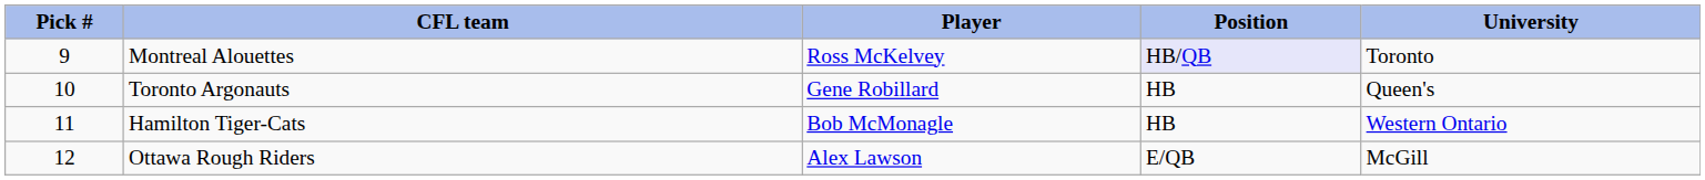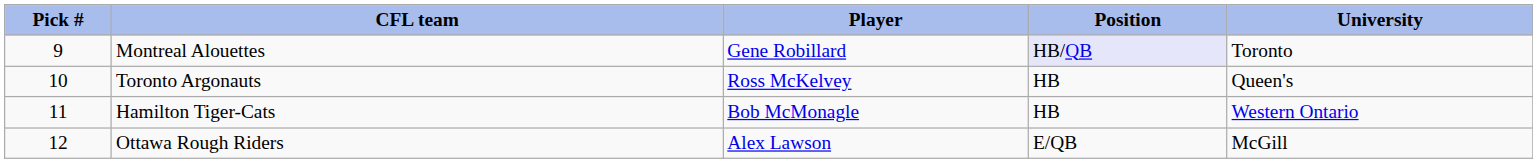 <table class="wikitable" style="width: 100%">
 <tr>
 <th style="background:#A8BDEC;" width=7%>Pick #</th>
 <th width=40% style="background:#A8BDEC;">CFL team</th>
 <th width=20% style="background:#A8BDEC;">Player</th>
 <th width=13% style="background:#A8BDEC;">Position</th>
 <th width=20% style="background:#A8BDEC;">University</th>
 </tr>
 <tr>
 <td align=center>9</td>
 <td>Montreal Alouettes</td>
-<td><a href='#'>Ross McKelvey</a></td>
+<td><a href='#'>Gene Robillard</a></td>
 <td style="background: lavender;">HB/<a href='#'>QB</a></td>
 <td>Toronto</td>
 </tr>
 <tr>
 <td align=center>10</td>
 <td>Toronto Argonauts</td>
-<td><a href='#'>Gene Robillard</a></td>
+<td><a href='#'>Ross McKelvey</a></td>
 <td>HB</td>
 <td>Queen's</td>
 </tr>
 <tr>
 <td align=center>11</td>
 <td>Hamilton Tiger-Cats</td>
 <td><a href='#'>Bob McMonagle</a></td>
 <td>HB</td>
 <td><a href='#'>Western Ontario</a></td>
 </tr>
 <tr>
 <td align=center>12</td>
 <td>Ottawa Rough Riders</td>
 <td><a href='#'>Alex Lawson</a></td>
 <td>E/QB</td>
 <td>McGill</td>
 </tr>
 </table>
